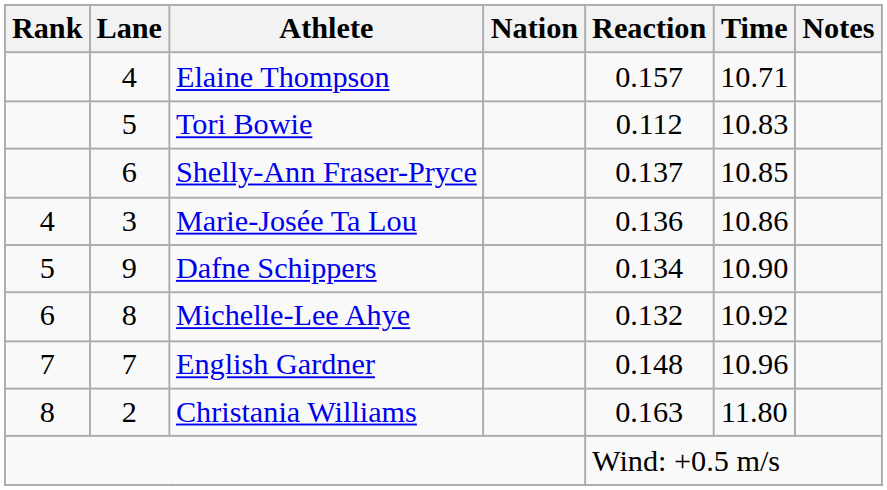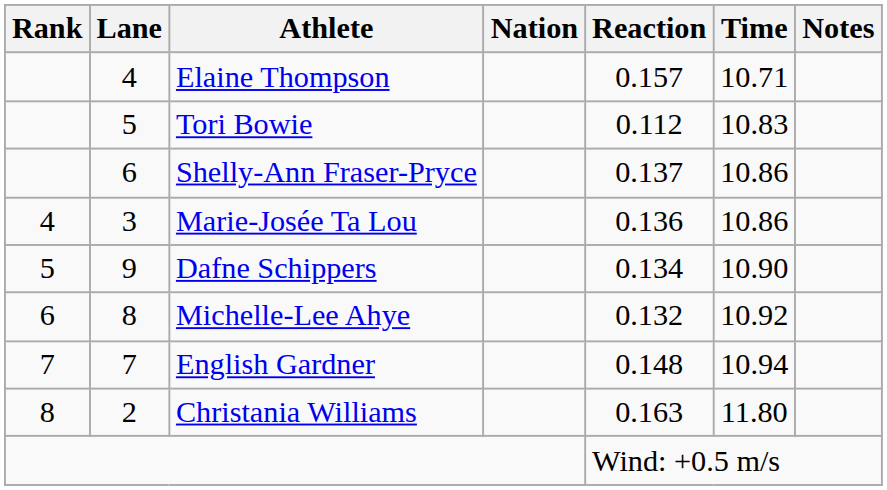 <table class="wikitable sortable" style="text-align:center">
 <tr>
 <th>Rank</th>
 <th>Lane</th>
 <th>Athlete</th>
 <th>Nation</th>
 <th>Reaction</th>
 <th>Time</th>
 <th>Notes</th>
 </tr>
 <tr>
 <td></td>
 <td>4</td>
 <td align=left><a href='#'>Elaine Thompson</a></td>
 <td align=left></td>
 <td>0.157</td>
 <td>10.71</td>
 <td></td>
 </tr>
 <tr>
 <td></td>
 <td>5</td>
 <td align=left><a href='#'>Tori Bowie</a></td>
 <td align=left></td>
 <td>0.112</td>
 <td>10.83</td>
 <td></td>
 </tr>
 <tr>
 <td></td>
 <td>6</td>
 <td align=left><a href='#'>Shelly-Ann Fraser-Pryce</a></td>
 <td align=left></td>
 <td>0.137</td>
-<td>10.85</td>
+<td>10.86</td>
 <td></td>
 </tr>
 <tr>
 <td>4</td>
 <td>3</td>
 <td align=left><a href='#'>Marie-Josée Ta Lou</a></td>
 <td align=left></td>
 <td>0.136</td>
 <td>10.86</td>
 <td></td>
 </tr>
 <tr>
 <td>5</td>
 <td>9</td>
 <td align=left><a href='#'>Dafne Schippers</a></td>
 <td align=left></td>
 <td>0.134</td>
 <td>10.90</td>
 <td></td>
 </tr>
 <tr>
 <td>6</td>
 <td>8</td>
 <td align=left><a href='#'>Michelle-Lee Ahye</a></td>
 <td align=left></td>
 <td>0.132</td>
 <td>10.92</td>
 <td></td>
 </tr>
 <tr>
 <td>7</td>
 <td>7</td>
 <td align=left><a href='#'>English Gardner</a></td>
 <td align=left></td>
 <td>0.148</td>
-<td>10.96</td>
+<td>10.94</td>
 <td></td>
 </tr>
 <tr>
 <td>8</td>
 <td>2</td>
 <td align=left><a href='#'>Christania Williams</a></td>
 <td align=left></td>
 <td>0.163</td>
 <td>11.80</td>
 <td></td>
 </tr>
 <tr class="sortbottom">
 <td colspan=4></td>
 <td colspan="3" style="text-align:left;">Wind: +0.5 m/s</td>
 </tr>
 </table>
